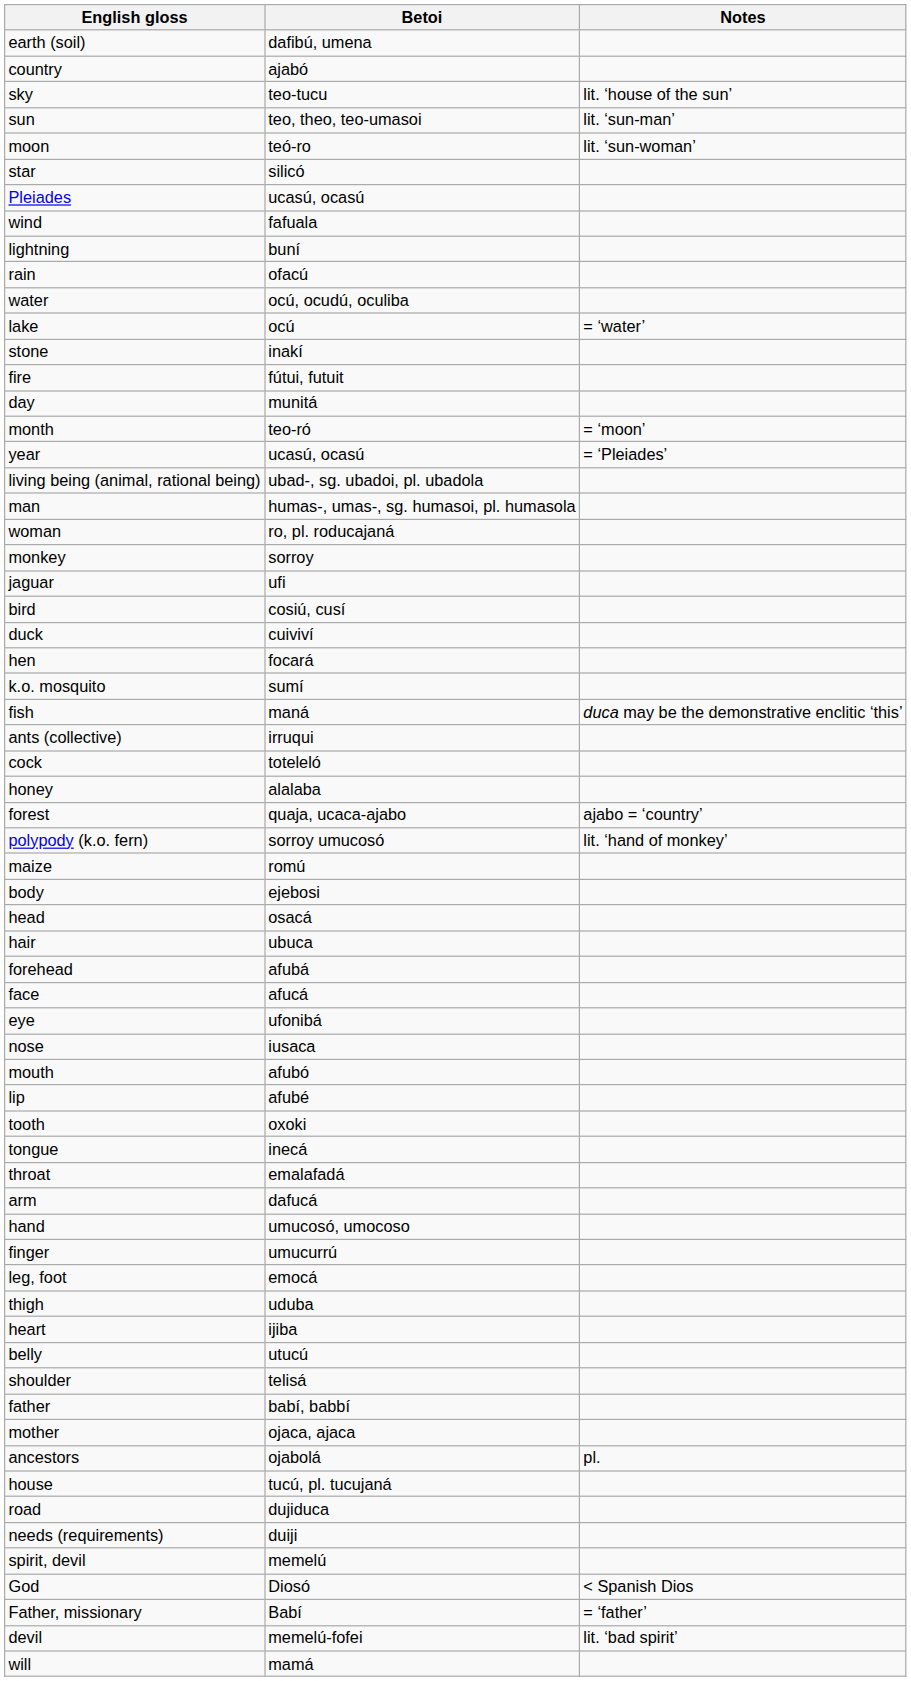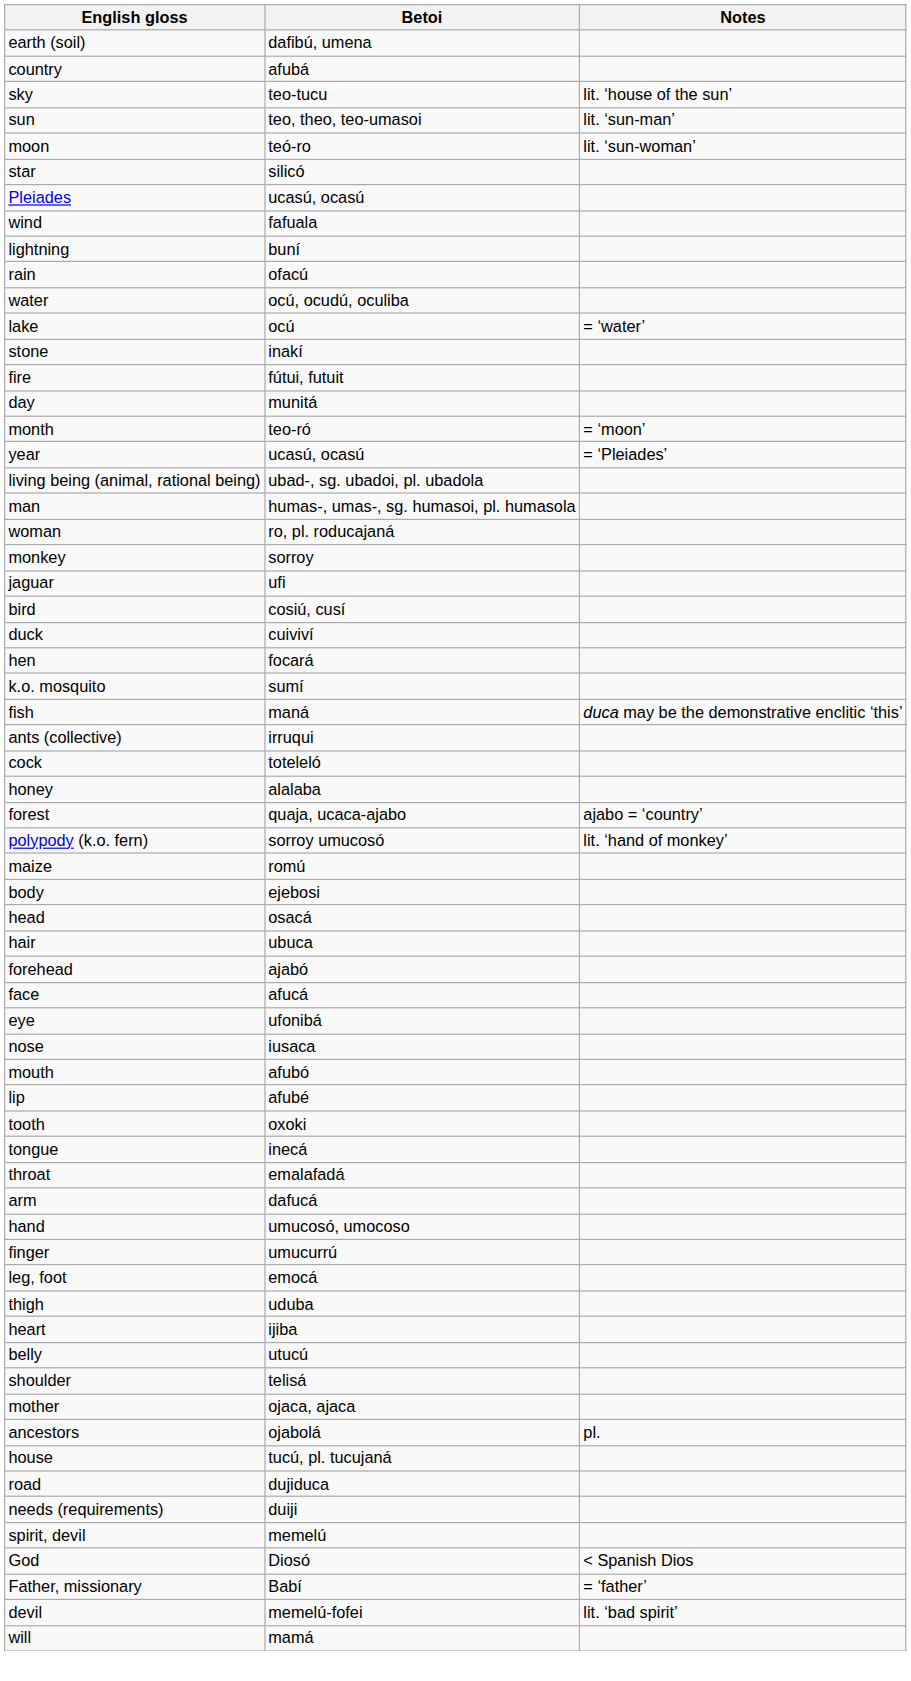 <table class="wikitable sortable" style="font-size: 85%">
 <tr>
 <th>English gloss</th>
 <th>Betoi</th>
 <th>Notes</th>
 </tr>
 <tr>
 <td>earth (soil)</td>
 <td>dafibú, umena</td>
 <td></td>
 </tr>
 <tr>
 <td>country</td>
-<td>ajabó</td>
+<td>afubá</td>
 <td></td>
 </tr>
 <tr>
 <td>sky</td>
 <td>teo-tucu</td>
 <td>lit. ‘house of the sun’</td>
 </tr>
 <tr>
 <td>sun</td>
 <td>teo, theo, teo-umasoi</td>
 <td>lit. ‘sun-man’</td>
 </tr>
 <tr>
 <td>moon</td>
 <td>teó-ro</td>
 <td>lit. ‘sun-woman’</td>
 </tr>
 <tr>
 <td>star</td>
 <td>silicó</td>
 <td></td>
 </tr>
 <tr>
 <td><a href='#'>Pleiades</a></td>
 <td>ucasú, ocasú</td>
 <td></td>
 </tr>
 <tr>
 <td>wind</td>
 <td>fafuala</td>
 <td></td>
 </tr>
 <tr>
 <td>lightning</td>
 <td>buní</td>
 <td></td>
 </tr>
 <tr>
 <td>rain</td>
 <td>ofacú</td>
 <td></td>
 </tr>
 <tr>
 <td>water</td>
 <td>ocú, ocudú, oculiba</td>
 <td></td>
 </tr>
 <tr>
 <td>lake</td>
 <td>ocú</td>
 <td>= ‘water’</td>
 </tr>
 <tr>
 <td>stone</td>
 <td>inakí</td>
 <td></td>
 </tr>
 <tr>
 <td>fire</td>
 <td>fútui, futuit</td>
 <td></td>
 </tr>
 <tr>
 <td>day</td>
 <td>munitá</td>
 <td></td>
 </tr>
 <tr>
 <td>month</td>
 <td>teo-ró</td>
 <td>= ‘moon’</td>
 </tr>
 <tr>
 <td>year</td>
 <td>ucasú, ocasú</td>
 <td>= ‘Pleiades’</td>
 </tr>
 <tr>
 <td>living being (animal, rational being)</td>
 <td>ubad-, sg. ubadoi, pl. ubadola</td>
 <td></td>
 </tr>
 <tr>
 <td>man</td>
 <td>humas-, umas-, sg. humasoi, pl. humasola</td>
 <td></td>
 </tr>
 <tr>
 <td>woman</td>
 <td>ro, pl. roducajaná</td>
 <td></td>
 </tr>
 <tr>
 <td>monkey</td>
 <td>sorroy</td>
 <td></td>
 </tr>
 <tr>
 <td>jaguar</td>
 <td>ufi</td>
 <td></td>
 </tr>
 <tr>
 <td>bird</td>
 <td>cosiú, cusí</td>
 <td></td>
 </tr>
 <tr>
 <td>duck</td>
 <td>cuiviví</td>
 <td></td>
 </tr>
 <tr>
 <td>hen</td>
 <td>focará</td>
 <td></td>
 </tr>
 <tr>
 <td>k.o. mosquito</td>
 <td>sumí</td>
 <td></td>
 </tr>
 <tr>
 <td>fish</td>
 <td>maná</td>
 <td><em>duca</em> may be the demonstrative enclitic ‘this’</td>
 </tr>
 <tr>
 <td>ants (collective)</td>
 <td>irruqui</td>
 <td></td>
 </tr>
 <tr>
 <td>cock</td>
 <td>toteleló</td>
 <td></td>
 </tr>
 <tr>
 <td>honey</td>
 <td>alalaba</td>
 <td></td>
 </tr>
 <tr>
 <td>forest</td>
 <td>quaja, ucaca-ajabo</td>
 <td>ajabo = ‘country’</td>
 </tr>
 <tr>
 <td><a href='#'>polypody</a> (k.o. fern)</td>
 <td>sorroy umucosó</td>
 <td>lit. ‘hand of monkey’</td>
 </tr>
 <tr>
 <td>maize</td>
 <td>romú</td>
 <td></td>
 </tr>
 <tr>
 <td>body</td>
 <td>ejebosi</td>
 <td></td>
 </tr>
 <tr>
 <td>head</td>
 <td>osacá</td>
 <td></td>
 </tr>
 <tr>
 <td>hair</td>
 <td>ubuca</td>
 <td></td>
 </tr>
 <tr>
 <td>forehead</td>
-<td>afubá</td>
+<td>ajabó</td>
 <td></td>
 </tr>
 <tr>
 <td>face</td>
 <td>afucá</td>
 <td></td>
 </tr>
 <tr>
 <td>eye</td>
 <td>ufonibá</td>
 <td></td>
 </tr>
 <tr>
 <td>nose</td>
 <td>iusaca</td>
 <td></td>
 </tr>
 <tr>
 <td>mouth</td>
 <td>afubó</td>
 <td></td>
 </tr>
 <tr>
 <td>lip</td>
 <td>afubé</td>
 <td></td>
 </tr>
 <tr>
 <td>tooth</td>
 <td>oxoki</td>
 <td></td>
 </tr>
 <tr>
 <td>tongue</td>
 <td>inecá</td>
 <td></td>
 </tr>
 <tr>
 <td>throat</td>
 <td>emalafadá</td>
 <td></td>
 </tr>
 <tr>
 <td>arm</td>
 <td>dafucá</td>
 <td></td>
 </tr>
 <tr>
 <td>hand</td>
 <td>umucosó, umocoso</td>
 <td></td>
 </tr>
 <tr>
 <td>finger</td>
 <td>umucurrú</td>
 <td></td>
 </tr>
 <tr>
 <td>leg, foot</td>
 <td>emocá</td>
 <td></td>
 </tr>
 <tr>
 <td>thigh</td>
 <td>uduba</td>
 <td></td>
 </tr>
 <tr>
 <td>heart</td>
 <td>ijiba</td>
 <td></td>
 </tr>
 <tr>
 <td>belly</td>
 <td>utucú</td>
 <td></td>
 </tr>
 <tr>
 <td>shoulder</td>
 <td>telisá</td>
 <td></td>
 </tr>
 <tr>
-<td>father</td>
-<td>babí, babbí</td>
-<td></td>
-</tr>
-<tr>
 <td>mother</td>
 <td>ojaca, ajaca</td>
 <td></td>
 </tr>
 <tr>
 <td>ancestors</td>
 <td>ojabolá</td>
 <td>pl.</td>
 </tr>
 <tr>
 <td>house</td>
 <td>tucú, pl. tucujaná</td>
 <td></td>
 </tr>
 <tr>
 <td>road</td>
 <td>dujiduca</td>
 <td></td>
 </tr>
 <tr>
 <td>needs (requirements)</td>
 <td>duiji</td>
 <td></td>
 </tr>
 <tr>
 <td>spirit, devil</td>
 <td>memelú</td>
 <td></td>
 </tr>
 <tr>
 <td>God</td>
 <td>Diosó</td>
 <td>< Spanish Dios</td>
 </tr>
 <tr>
 <td>Father, missionary</td>
 <td>Babí</td>
 <td>= ‘father’</td>
 </tr>
 <tr>
 <td>devil</td>
 <td>memelú-fofei</td>
 <td>lit. ‘bad spirit’</td>
 </tr>
 <tr>
 <td>will</td>
 <td>mamá</td>
 <td></td>
 </tr>
 </table>
